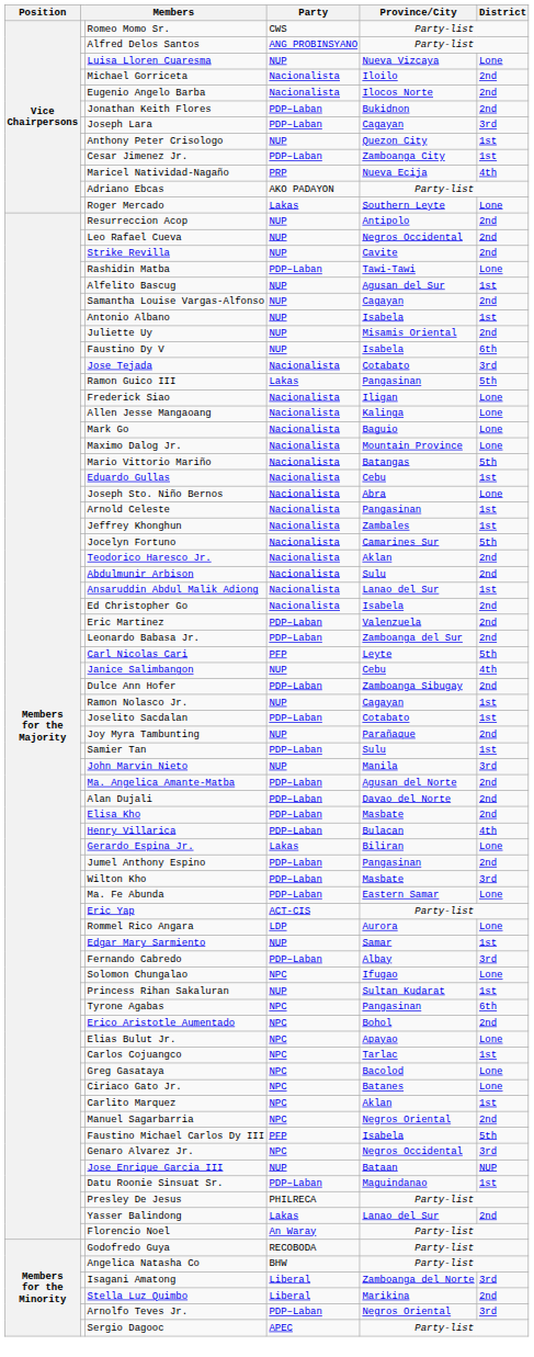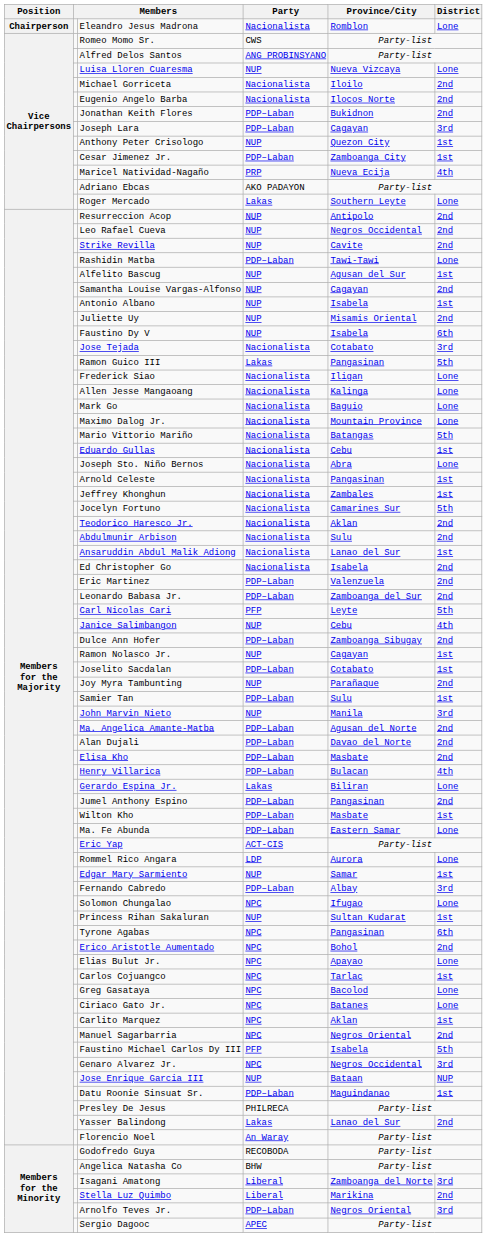 <table class="wikitable" style="font-size: 100%;">
 <tr>
 <th>Position</th>
 <th colspan="2">Members</th>
 <th>Party</th>
 <th>Province/City</th>
 <th>District</th>
+</tr>
+<tr>
+<th>Chairperson</th>
+<td></td>
+<td>Eleandro Jesus Madrona</td>
+<td><a href='#'>Nacionalista</a></td>
+<td><a href='#'>Romblon</a></td>
+<td><a href='#'>Lone</a></td>
 </tr>
 <tr>
 <th rowspan="12">Vice<br>Chairpersons</th>
 <td></td>
 <td>Romeo Momo Sr.</td>
 <td>CWS</td>
 <td align="center" colspan="2"><em>Party-list</em></td>
 </tr>
 <tr>
 <td></td>
 <td>Alfred Delos Santos</td>
 <td><a href='#'>ANG PROBINSYANO</a></td>
 <td align="center" colspan="2"><em>Party-list</em></td>
 </tr>
 <tr>
 <td></td>
 <td><a href='#'>Luisa Lloren Cuaresma</a></td>
 <td><a href='#'>NUP</a></td>
 <td><a href='#'>Nueva Vizcaya</a></td>
 <td><a href='#'>Lone</a></td>
 </tr>
 <tr>
 <td></td>
 <td>Michael Gorriceta</td>
 <td><a href='#'>Nacionalista</a></td>
 <td><a href='#'>Iloilo</a></td>
 <td><a href='#'>2nd</a></td>
 </tr>
 <tr>
 <td></td>
 <td>Eugenio Angelo Barba</td>
 <td><a href='#'>Nacionalista</a></td>
 <td><a href='#'>Ilocos Norte</a></td>
 <td><a href='#'>2nd</a></td>
 </tr>
 <tr>
 <td></td>
 <td>Jonathan Keith Flores</td>
 <td><a href='#'>PDP–Laban</a></td>
 <td><a href='#'>Bukidnon</a></td>
 <td><a href='#'>2nd</a></td>
 </tr>
 <tr>
 <td></td>
 <td>Joseph Lara</td>
 <td><a href='#'>PDP–Laban</a></td>
 <td><a href='#'>Cagayan</a></td>
 <td><a href='#'>3rd</a></td>
 </tr>
 <tr>
 <td></td>
 <td>Anthony Peter Crisologo</td>
 <td><a href='#'>NUP</a></td>
 <td><a href='#'>Quezon City</a></td>
 <td><a href='#'>1st</a></td>
 </tr>
 <tr>
 <td></td>
 <td>Cesar Jimenez Jr.</td>
 <td><a href='#'>PDP–Laban</a></td>
 <td><a href='#'>Zamboanga City</a></td>
 <td><a href='#'>1st</a></td>
 </tr>
 <tr>
 <td></td>
 <td>Maricel Natividad-Nagaño</td>
 <td><a href='#'>PRP</a></td>
 <td><a href='#'>Nueva Ecija</a></td>
 <td><a href='#'>4th</a></td>
 </tr>
 <tr>
 <td></td>
 <td>Adriano Ebcas</td>
 <td>AKO PADAYON</td>
 <td align="center" colspan="2"><em>Party-list</em></td>
 </tr>
 <tr>
 <td></td>
 <td>Roger Mercado</td>
 <td><a href='#'>Lakas</a></td>
 <td><a href='#'>Southern Leyte</a></td>
 <td><a href='#'>Lone</a></td>
 </tr>
 <tr>
 <th rowspan="64">Members<br>for the<br>Majority</th>
 <td></td>
 <td>Resurreccion Acop</td>
 <td><a href='#'>NUP</a></td>
 <td><a href='#'>Antipolo</a></td>
 <td><a href='#'>2nd</a></td>
 </tr>
 <tr>
 <td></td>
 <td>Leo Rafael Cueva</td>
 <td><a href='#'>NUP</a></td>
 <td><a href='#'>Negros Occidental</a></td>
 <td><a href='#'>2nd</a></td>
 </tr>
 <tr>
 <td></td>
 <td><a href='#'>Strike Revilla</a></td>
 <td><a href='#'>NUP</a></td>
 <td><a href='#'>Cavite</a></td>
 <td><a href='#'>2nd</a></td>
 </tr>
 <tr>
 <td></td>
 <td>Rashidin Matba</td>
 <td><a href='#'>PDP–Laban</a></td>
 <td><a href='#'>Tawi-Tawi</a></td>
 <td><a href='#'>Lone</a></td>
 </tr>
 <tr>
 <td></td>
 <td>Alfelito Bascug</td>
 <td><a href='#'>NUP</a></td>
 <td><a href='#'>Agusan del Sur</a></td>
 <td><a href='#'>1st</a></td>
 </tr>
 <tr>
 <td></td>
 <td>Samantha Louise Vargas-Alfonso</td>
 <td><a href='#'>NUP</a></td>
 <td><a href='#'>Cagayan</a></td>
 <td><a href='#'>2nd</a></td>
 </tr>
 <tr>
 <td></td>
 <td>Antonio Albano</td>
 <td><a href='#'>NUP</a></td>
 <td><a href='#'>Isabela</a></td>
 <td><a href='#'>1st</a></td>
 </tr>
 <tr>
 <td></td>
 <td>Juliette Uy</td>
 <td><a href='#'>NUP</a></td>
 <td><a href='#'>Misamis Oriental</a></td>
 <td><a href='#'>2nd</a></td>
 </tr>
 <tr>
 <td></td>
 <td>Faustino Dy V</td>
 <td><a href='#'>NUP</a></td>
 <td><a href='#'>Isabela</a></td>
 <td><a href='#'>6th</a></td>
 </tr>
 <tr>
 <td></td>
 <td><a href='#'>Jose Tejada</a></td>
 <td><a href='#'>Nacionalista</a></td>
 <td><a href='#'>Cotabato</a></td>
 <td><a href='#'>3rd</a></td>
 </tr>
 <tr>
 <td></td>
 <td>Ramon Guico III</td>
 <td><a href='#'>Lakas</a></td>
 <td><a href='#'>Pangasinan</a></td>
 <td><a href='#'>5th</a></td>
 </tr>
 <tr>
 <td></td>
 <td>Frederick Siao</td>
 <td><a href='#'>Nacionalista</a></td>
 <td><a href='#'>Iligan</a></td>
 <td><a href='#'>Lone</a></td>
 </tr>
 <tr>
 <td></td>
 <td>Allen Jesse Mangaoang</td>
 <td><a href='#'>Nacionalista</a></td>
 <td><a href='#'>Kalinga</a></td>
 <td><a href='#'>Lone</a></td>
 </tr>
 <tr>
 <td></td>
 <td>Mark Go</td>
 <td><a href='#'>Nacionalista</a></td>
 <td><a href='#'>Baguio</a></td>
 <td><a href='#'>Lone</a></td>
 </tr>
 <tr>
 <td></td>
 <td>Maximo Dalog Jr.</td>
 <td><a href='#'>Nacionalista</a></td>
 <td><a href='#'>Mountain Province</a></td>
 <td><a href='#'>Lone</a></td>
 </tr>
 <tr>
 <td></td>
 <td>Mario Vittorio Mariño</td>
 <td><a href='#'>Nacionalista</a></td>
 <td><a href='#'>Batangas</a></td>
 <td><a href='#'>5th</a></td>
 </tr>
 <tr>
 <td></td>
 <td><a href='#'>Eduardo Gullas</a></td>
 <td><a href='#'>Nacionalista</a></td>
 <td><a href='#'>Cebu</a></td>
 <td><a href='#'>1st</a></td>
 </tr>
 <tr>
 <td></td>
 <td>Joseph Sto. Niño Bernos</td>
 <td><a href='#'>Nacionalista</a></td>
 <td><a href='#'>Abra</a></td>
 <td><a href='#'>Lone</a></td>
 </tr>
 <tr>
 <td></td>
 <td>Arnold Celeste</td>
 <td><a href='#'>Nacionalista</a></td>
 <td><a href='#'>Pangasinan</a></td>
 <td><a href='#'>1st</a></td>
 </tr>
 <tr>
 <td></td>
 <td>Jeffrey Khonghun</td>
 <td><a href='#'>Nacionalista</a></td>
 <td><a href='#'>Zambales</a></td>
 <td><a href='#'>1st</a></td>
 </tr>
 <tr>
 <td></td>
 <td>Jocelyn Fortuno</td>
 <td><a href='#'>Nacionalista</a></td>
 <td><a href='#'>Camarines Sur</a></td>
 <td><a href='#'>5th</a></td>
 </tr>
 <tr>
 <td></td>
 <td><a href='#'>Teodorico Haresco Jr.</a></td>
 <td><a href='#'>Nacionalista</a></td>
 <td><a href='#'>Aklan</a></td>
 <td><a href='#'>2nd</a></td>
 </tr>
 <tr>
 <td></td>
 <td><a href='#'>Abdulmunir Arbison</a></td>
 <td><a href='#'>Nacionalista</a></td>
 <td><a href='#'>Sulu</a></td>
 <td><a href='#'>2nd</a></td>
 </tr>
 <tr>
 <td></td>
 <td><a href='#'>Ansaruddin Abdul Malik Adiong</a></td>
 <td><a href='#'>Nacionalista</a></td>
 <td><a href='#'>Lanao del Sur</a></td>
 <td><a href='#'>1st</a></td>
 </tr>
 <tr>
 <td></td>
 <td>Ed Christopher Go</td>
 <td><a href='#'>Nacionalista</a></td>
 <td><a href='#'>Isabela</a></td>
 <td><a href='#'>2nd</a></td>
 </tr>
 <tr>
 <td></td>
 <td>Eric Martinez</td>
 <td><a href='#'>PDP–Laban</a></td>
 <td><a href='#'>Valenzuela</a></td>
 <td><a href='#'>2nd</a></td>
 </tr>
 <tr>
 <td></td>
 <td>Leonardo Babasa Jr.</td>
 <td><a href='#'>PDP–Laban</a></td>
 <td><a href='#'>Zamboanga del Sur</a></td>
 <td><a href='#'>2nd</a></td>
 </tr>
 <tr>
 <td></td>
 <td><a href='#'>Carl Nicolas Cari</a></td>
 <td><a href='#'>PFP</a></td>
 <td><a href='#'>Leyte</a></td>
 <td><a href='#'>5th</a></td>
 </tr>
 <tr>
 <td></td>
 <td><a href='#'>Janice Salimbangon</a></td>
 <td><a href='#'>NUP</a></td>
 <td><a href='#'>Cebu</a></td>
 <td><a href='#'>4th</a></td>
 </tr>
 <tr>
 <td></td>
 <td>Dulce Ann Hofer</td>
 <td><a href='#'>PDP–Laban</a></td>
 <td><a href='#'>Zamboanga Sibugay</a></td>
 <td><a href='#'>2nd</a></td>
 </tr>
 <tr>
 <td></td>
 <td>Ramon Nolasco Jr.</td>
 <td><a href='#'>NUP</a></td>
 <td><a href='#'>Cagayan</a></td>
 <td><a href='#'>1st</a></td>
 </tr>
 <tr>
 <td></td>
 <td>Joselito Sacdalan</td>
 <td><a href='#'>PDP–Laban</a></td>
 <td><a href='#'>Cotabato</a></td>
 <td><a href='#'>1st</a></td>
 </tr>
 <tr>
 <td></td>
 <td>Joy Myra Tambunting</td>
 <td><a href='#'>NUP</a></td>
 <td><a href='#'>Parañaque</a></td>
 <td><a href='#'>2nd</a></td>
 </tr>
 <tr>
 <td></td>
 <td>Samier Tan</td>
 <td><a href='#'>PDP–Laban</a></td>
 <td><a href='#'>Sulu</a></td>
 <td><a href='#'>1st</a></td>
 </tr>
 <tr>
 <td></td>
 <td><a href='#'>John Marvin Nieto</a></td>
 <td><a href='#'>NUP</a></td>
 <td><a href='#'>Manila</a></td>
 <td><a href='#'>3rd</a></td>
 </tr>
 <tr>
 <td></td>
 <td><a href='#'>Ma. Angelica Amante-Matba</a></td>
 <td><a href='#'>PDP–Laban</a></td>
 <td><a href='#'>Agusan del Norte</a></td>
 <td><a href='#'>2nd</a></td>
 </tr>
 <tr>
 <td></td>
 <td>Alan Dujali</td>
 <td><a href='#'>PDP–Laban</a></td>
 <td><a href='#'>Davao del Norte</a></td>
 <td><a href='#'>2nd</a></td>
 </tr>
 <tr>
 <td></td>
 <td><a href='#'>Elisa Kho</a></td>
 <td><a href='#'>PDP–Laban</a></td>
 <td><a href='#'>Masbate</a></td>
 <td><a href='#'>2nd</a></td>
 </tr>
 <tr>
 <td></td>
 <td><a href='#'>Henry Villarica</a></td>
 <td><a href='#'>PDP–Laban</a></td>
 <td><a href='#'>Bulacan</a></td>
 <td><a href='#'>4th</a></td>
 </tr>
 <tr>
 <td></td>
 <td><a href='#'>Gerardo Espina Jr.</a></td>
 <td><a href='#'>Lakas</a></td>
 <td><a href='#'>Biliran</a></td>
 <td><a href='#'>Lone</a></td>
 </tr>
 <tr>
 <td></td>
 <td>Jumel Anthony Espino</td>
 <td><a href='#'>PDP–Laban</a></td>
 <td><a href='#'>Pangasinan</a></td>
 <td><a href='#'>2nd</a></td>
 </tr>
 <tr>
 <td></td>
 <td>Wilton Kho</td>
 <td><a href='#'>PDP–Laban</a></td>
 <td><a href='#'>Masbate</a></td>
-<td><a href='#'>3rd</a></td>
+<td><a href='#'>1st</a></td>
 </tr>
 <tr>
 <td></td>
 <td>Ma. Fe Abunda</td>
 <td><a href='#'>PDP–Laban</a></td>
 <td><a href='#'>Eastern Samar</a></td>
 <td><a href='#'>Lone</a></td>
 </tr>
 <tr>
 <td></td>
 <td><a href='#'>Eric Yap</a></td>
 <td><a href='#'>ACT-CIS</a></td>
 <td align="center" colspan="2"><em>Party-list</em></td>
 </tr>
 <tr>
 <td></td>
 <td>Rommel Rico Angara</td>
 <td><a href='#'>LDP</a></td>
 <td><a href='#'>Aurora</a></td>
 <td><a href='#'>Lone</a></td>
 </tr>
 <tr>
 <td></td>
 <td><a href='#'>Edgar Mary Sarmiento</a></td>
 <td><a href='#'>NUP</a></td>
 <td><a href='#'>Samar</a></td>
 <td><a href='#'>1st</a></td>
 </tr>
 <tr>
 <td></td>
 <td>Fernando Cabredo</td>
 <td><a href='#'>PDP–Laban</a></td>
 <td><a href='#'>Albay</a></td>
 <td><a href='#'>3rd</a></td>
 </tr>
 <tr>
 <td></td>
 <td>Solomon Chungalao</td>
 <td><a href='#'>NPC</a></td>
 <td><a href='#'>Ifugao</a></td>
 <td><a href='#'>Lone</a></td>
 </tr>
 <tr>
 <td></td>
 <td>Princess Rihan Sakaluran</td>
 <td><a href='#'>NUP</a></td>
 <td><a href='#'>Sultan Kudarat</a></td>
 <td><a href='#'>1st</a></td>
 </tr>
 <tr>
 <td></td>
 <td>Tyrone Agabas</td>
 <td><a href='#'>NPC</a></td>
 <td><a href='#'>Pangasinan</a></td>
 <td><a href='#'>6th</a></td>
 </tr>
 <tr>
 <td></td>
 <td><a href='#'>Erico Aristotle Aumentado</a></td>
 <td><a href='#'>NPC</a></td>
 <td><a href='#'>Bohol</a></td>
 <td><a href='#'>2nd</a></td>
 </tr>
 <tr>
 <td></td>
 <td>Elias Bulut Jr.</td>
 <td><a href='#'>NPC</a></td>
 <td><a href='#'>Apayao</a></td>
 <td><a href='#'>Lone</a></td>
 </tr>
 <tr>
 <td></td>
 <td>Carlos Cojuangco</td>
 <td><a href='#'>NPC</a></td>
 <td><a href='#'>Tarlac</a></td>
 <td><a href='#'>1st</a></td>
 </tr>
 <tr>
 <td></td>
 <td>Greg Gasataya</td>
 <td><a href='#'>NPC</a></td>
 <td><a href='#'>Bacolod</a></td>
 <td><a href='#'>Lone</a></td>
 </tr>
 <tr>
 <td></td>
 <td>Ciriaco Gato Jr.</td>
 <td><a href='#'>NPC</a></td>
 <td><a href='#'>Batanes</a></td>
 <td><a href='#'>Lone</a></td>
 </tr>
 <tr>
 <td></td>
 <td>Carlito Marquez</td>
 <td><a href='#'>NPC</a></td>
 <td><a href='#'>Aklan</a></td>
 <td><a href='#'>1st</a></td>
 </tr>
 <tr>
 <td></td>
 <td>Manuel Sagarbarria</td>
 <td><a href='#'>NPC</a></td>
 <td><a href='#'>Negros Oriental</a></td>
 <td><a href='#'>2nd</a></td>
 </tr>
 <tr>
 <td></td>
 <td>Faustino Michael Carlos Dy III</td>
 <td><a href='#'>PFP</a></td>
 <td><a href='#'>Isabela</a></td>
 <td><a href='#'>5th</a></td>
 </tr>
 <tr>
 <td></td>
 <td>Genaro Alvarez Jr.</td>
 <td><a href='#'>NPC</a></td>
 <td><a href='#'>Negros Occidental</a></td>
 <td><a href='#'>3rd</a></td>
 </tr>
 <tr>
 <td></td>
 <td><a href='#'>Jose Enrique Garcia III</a></td>
 <td><a href='#'>NUP</a></td>
 <td><a href='#'>Bataan</a></td>
 <td><a href='#'>NUP</a></td>
 </tr>
 <tr>
 <td></td>
 <td>Datu Roonie Sinsuat Sr.</td>
 <td><a href='#'>PDP–Laban</a></td>
 <td><a href='#'>Maguindanao</a></td>
 <td><a href='#'>1st</a></td>
 </tr>
 <tr>
 <td></td>
 <td>Presley De Jesus</td>
 <td>PHILRECA</td>
 <td align="center" colspan="2"><em>Party-list</em></td>
 </tr>
 <tr>
 <td></td>
 <td>Yasser Balindong</td>
 <td><a href='#'>Lakas</a></td>
 <td><a href='#'>Lanao del Sur</a></td>
 <td><a href='#'>2nd</a></td>
 </tr>
 <tr>
 <td></td>
 <td>Florencio Noel</td>
 <td><a href='#'>An Waray</a></td>
 <td align="center" colspan="2"><em>Party-list</em></td>
 </tr>
 <tr>
 <th rowspan="6">Members<br>for the<br>Minority</th>
 <td></td>
 <td>Godofredo Guya</td>
 <td>RECOBODA</td>
 <td align="center" colspan="2"><em>Party-list</em></td>
 </tr>
 <tr>
 <td></td>
 <td>Angelica Natasha Co</td>
 <td>BHW</td>
 <td align="center" colspan="2"><em>Party-list</em></td>
 </tr>
 <tr>
 <td></td>
 <td>Isagani Amatong</td>
 <td><a href='#'>Liberal</a></td>
 <td><a href='#'>Zamboanga del Norte</a></td>
 <td><a href='#'>3rd</a></td>
 </tr>
 <tr>
 <td></td>
 <td><a href='#'>Stella Luz Quimbo</a></td>
 <td><a href='#'>Liberal</a></td>
 <td><a href='#'>Marikina</a></td>
 <td><a href='#'>2nd</a></td>
 </tr>
 <tr>
 <td></td>
 <td>Arnolfo Teves Jr.</td>
 <td><a href='#'>PDP–Laban</a></td>
 <td><a href='#'>Negros Oriental</a></td>
 <td><a href='#'>3rd</a></td>
 </tr>
 <tr>
 <td></td>
 <td>Sergio Dagooc</td>
 <td><a href='#'>APEC</a></td>
 <td align="center" colspan="2"><em>Party-list</em></td>
 </tr>
 </table>
